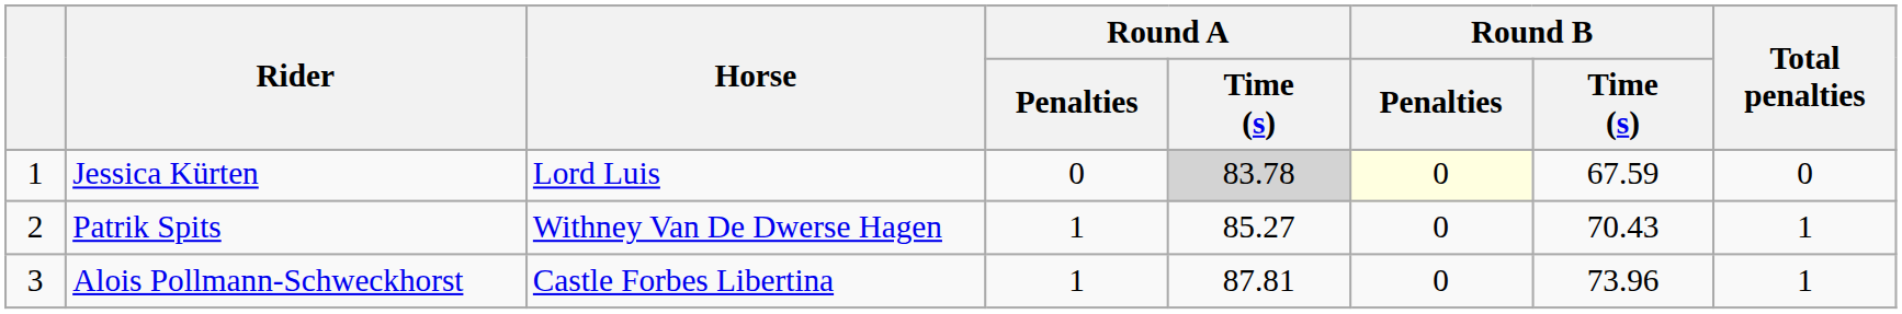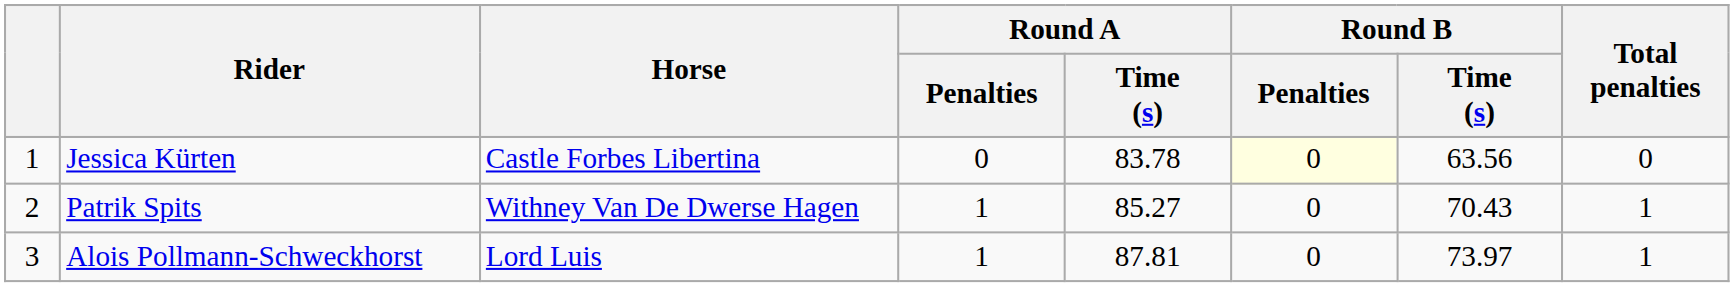 <table class="wikitable" style="font-size: 90%">
 <tr>
 <th rowspan=2 width=20></th>
 <th rowspan=2 width=200>Rider</th>
 <th rowspan=2 width=200>Horse</th>
 <th colspan=2>Round A</th>
 <th colspan=2>Round B</th>
 <th rowspan=2 width=75>Total penalties</th>
 </tr>
 <tr>
 <th width=75>Penalties</th>
 <th width=75>Time<br>(<a href='#'>s</a>)</th>
 <th width=75>Penalties</th>
 <th width=75>Time<br>(<a href='#'>s</a>)</th>
 </tr>
 <tr>
 <td align=center>1</td>
 <td> <a href='#'>Jessica Kürten</a></td>
-<td><a href='#'>Lord Luis</a></td>
+<td><a href='#'>Castle Forbes Libertina</a></td>
 <td align=center>0</td>
-<td align=center style="background: lightgrey;">83.78</td>
+<td align=center>83.78</td>
 <td align=center style="background: lightyellow;">0</td>
-<td align=center>67.59</td>
+<td align=center>63.56</td>
 <td align=center>0</td>
 </tr>
 <tr>
 <td align=center>2</td>
 <td> <a href='#'>Patrik Spits</a></td>
 <td><a href='#'>Withney Van De Dwerse Hagen</a></td>
 <td align=center>1</td>
 <td align=center>85.27</td>
 <td align=center>0</td>
 <td align=center>70.43</td>
 <td align=center>1</td>
 </tr>
 <tr>
 <td align=center>3</td>
 <td> <a href='#'>Alois Pollmann-Schweckhorst</a></td>
-<td><a href='#'>Castle Forbes Libertina</a></td>
+<td><a href='#'>Lord Luis</a></td>
 <td align=center>1</td>
 <td align=center>87.81</td>
 <td align=center>0</td>
-<td align=center>73.96</td>
+<td align=center>73.97</td>
 <td align=center>1</td>
 </tr>
 </table>
